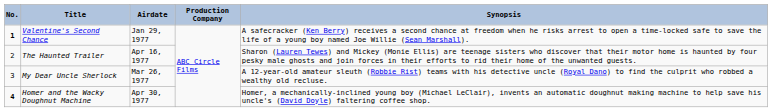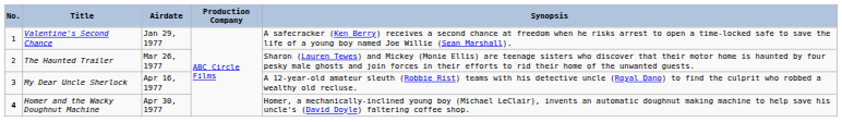 <table class="wikitable" style="font-size:90%;">
 <tr>
 <th style="background:#B0C4DE;">No.</th>
 <th style="background:#B0C4DE;">Title</th>
 <th style="background:#B0C4DE;">Airdate</th>
 <th style="background:#B0C4DE;">Production Company</th>
 <th style="background:#B0C4DE;">Synopsis</th>
 </tr>
 <tr>
-<td align="center"><strong>1</strong></td>
+<td align="center">1</td>
 <td><em><a href='#'>Valentine's Second Chance</a></em></td>
 <td>Jan 29, 1977</td>
 <td rowspan=4><a href='#'>ABC Circle Films</a></td>
 <td>A safecracker (<a href='#'>Ken Berry</a>) receives a second chance at freedom when he risks arrest to open a time-locked safe to save the life of a young boy named Joe Willie (<a href='#'>Sean Marshall</a>).</td>
 </tr>
 <tr>
 <td align="center">2</td>
 <td><em>The Haunted Trailer</em></td>
-<td>Apr 16, 1977</td>
+<td>Mar 26, 1977</td>
 <td>Sharon (<a href='#'>Lauren Tewes</a>) and Mickey (Monie Ellis) are teenage sisters who discover that their motor home is haunted by four pesky male ghosts and join forces in their efforts to rid their home of the unwanted guests.</td>
 </tr>
 <tr>
 <td align="center">3</td>
 <td><em>My Dear Uncle Sherlock</em></td>
-<td>Mar 26, 1977</td>
+<td>Apr 16, 1977</td>
 <td>A 12-year-old amateur sleuth (<a href='#'>Robbie Rist</a>) teams with his detective uncle (<a href='#'>Royal Dano</a>) to find the culprit who robbed a wealthy old recluse.</td>
 </tr>
 <tr>
 <td align="center"><strong>4</strong></td>
 <td><em>Homer and the Wacky Doughnut Machine</em></td>
 <td>Apr 30, 1977</td>
 <td>Homer, a mechanically-inclined young boy (Michael LeClair), invents an automatic doughnut making machine to help save his uncle's (<a href='#'>David Doyle</a>) faltering coffee shop.</td>
 </tr>
 </table>
